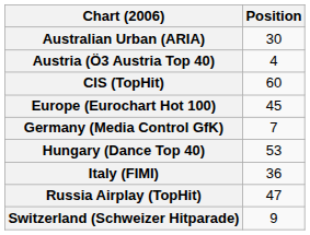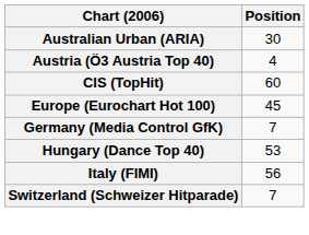 <table class="wikitable sortable plainrowheaders" style="text-align:center">
 <tr>
 <th scope="col">Chart (2006)</th>
 <th scope="col">Position</th>
 </tr>
 <tr>
 <th scope="row">Australian Urban (ARIA)</th>
 <td>30</td>
 </tr>
 <tr>
 <th scope="row">Austria (Ö3 Austria Top 40)</th>
 <td>4</td>
 </tr>
 <tr>
 <th scope="row">CIS (TopHit)</th>
 <td>60</td>
 </tr>
 <tr>
 <th scope="row">Europe (Eurochart Hot 100)</th>
 <td>45</td>
 </tr>
 <tr>
 <th scope="row">Germany (Media Control GfK)</th>
 <td>7</td>
 </tr>
 <tr>
 <th scope="row">Hungary (Dance Top 40)</th>
 <td>53</td>
 </tr>
 <tr>
 <th scope="row">Italy (FIMI)</th>
-<td>36</td>
-</tr>
-<tr>
-<th scope="row">Russia Airplay (TopHit)</th>
-<td>47</td>
+<td>56</td>
 </tr>
 <tr>
 <th scope="row">Switzerland (Schweizer Hitparade)</th>
-<td>9</td>
+<td>7</td>
 </tr>
 </table>
